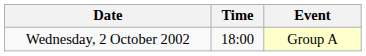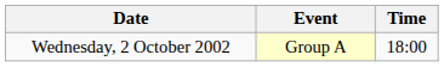 <table class = "wikitable" style="text-align:center;">
 <tr>
 <th width=220>Date</th>
+<th width=100>Event</th>
 <th width=50>Time</th>
-<th width=100>Event</th>
 </tr>
 <tr>
 <td>Wednesday, 2 October 2002</td>
+<td bgcolor=ffffcc>Group A</td>
 <td>18:00</td>
-<td bgcolor=ffffcc>Group A</td>
 </tr>
 </table>
